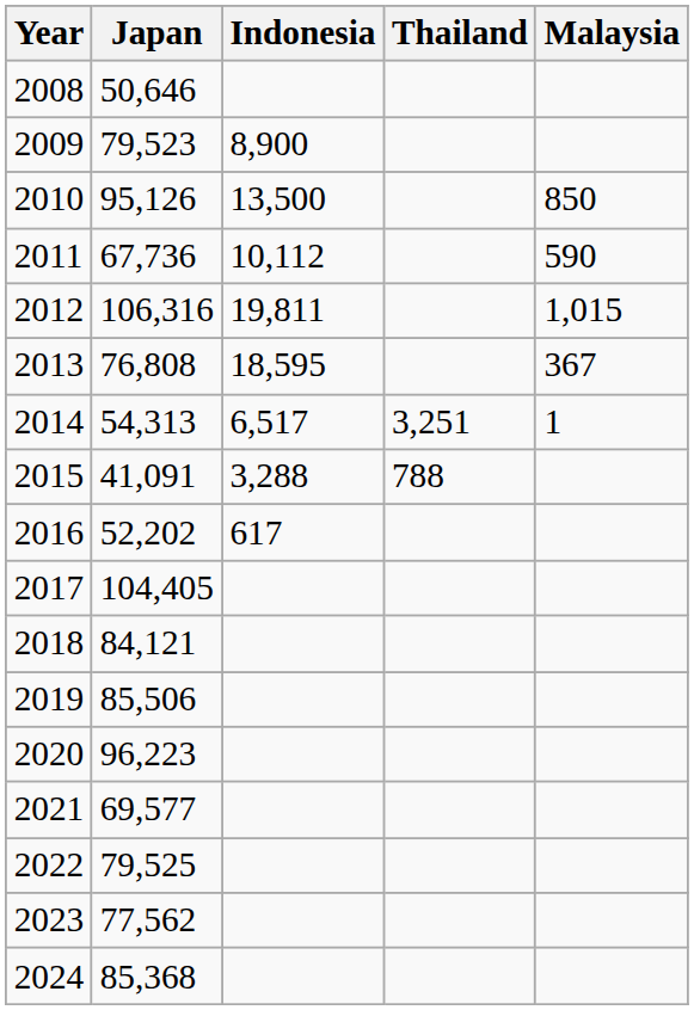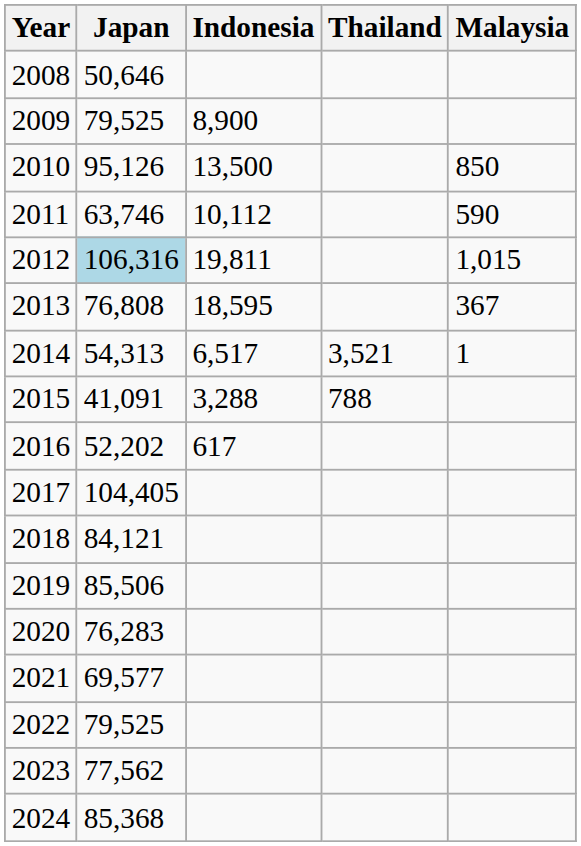 <table class="wikitable">
 <tr>
 <th>Year</th>
 <th>Japan</th>
 <th>Indonesia</th>
 <th>Thailand</th>
 <th>Malaysia</th>
 </tr>
 <tr>
 <td>2008</td>
 <td>50,646</td>
 <td></td>
 <td></td>
 <td></td>
 </tr>
 <tr>
 <td>2009</td>
-<td>79,523</td>
+<td>79,525</td>
 <td>8,900</td>
 <td></td>
 <td></td>
 </tr>
 <tr>
 <td>2010</td>
 <td>95,126</td>
 <td>13,500</td>
 <td></td>
 <td>850</td>
 </tr>
 <tr>
 <td>2011</td>
-<td>67,736</td>
+<td>63,746</td>
 <td>10,112</td>
 <td></td>
 <td>590</td>
 </tr>
 <tr>
 <td>2012</td>
-<td>106,316</td>
+<td style="background: lightblue;">106,316</td>
 <td>19,811</td>
 <td></td>
 <td>1,015</td>
 </tr>
 <tr>
 <td>2013</td>
 <td>76,808</td>
 <td>18,595</td>
 <td></td>
 <td>367</td>
 </tr>
 <tr>
 <td>2014</td>
 <td>54,313</td>
 <td>6,517</td>
-<td>3,251</td>
+<td>3,521</td>
 <td>1</td>
 </tr>
 <tr>
 <td>2015</td>
 <td>41,091</td>
 <td>3,288</td>
 <td>788</td>
 <td></td>
 </tr>
 <tr>
 <td>2016</td>
 <td>52,202</td>
 <td>617</td>
 <td></td>
 <td></td>
 </tr>
 <tr>
 <td>2017</td>
 <td>104,405</td>
 <td></td>
 <td></td>
 <td></td>
 </tr>
 <tr>
 <td>2018</td>
 <td>84,121</td>
 <td></td>
 <td></td>
 <td></td>
 </tr>
 <tr>
 <td>2019</td>
 <td>85,506</td>
 <td></td>
 <td></td>
 <td></td>
 </tr>
 <tr>
 <td>2020</td>
-<td>96,223</td>
+<td>76,283</td>
 <td></td>
 <td></td>
 <td></td>
 </tr>
 <tr>
 <td>2021</td>
 <td>69,577</td>
 <td></td>
 <td></td>
 <td></td>
 </tr>
 <tr>
 <td>2022</td>
 <td>79,525</td>
 <td></td>
 <td></td>
 <td></td>
 </tr>
 <tr>
 <td>2023</td>
 <td>77,562</td>
 <td></td>
 <td></td>
 <td></td>
 </tr>
 <tr>
 <td>2024</td>
 <td>85,368</td>
 <td></td>
 <td></td>
 <td></td>
 </tr>
 </table>
